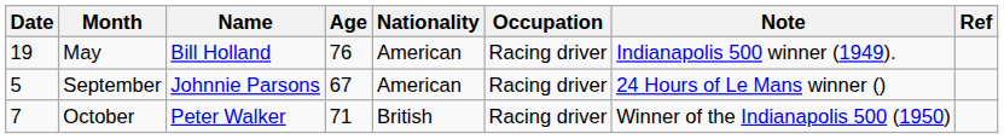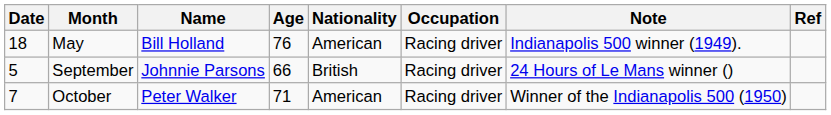 <table class="wikitable" style="font-size:85%;">
 <tr>
 <th>Date</th>
 <th>Month</th>
 <th>Name</th>
 <th>Age</th>
 <th>Nationality</th>
 <th>Occupation</th>
 <th>Note</th>
 <th>Ref</th>
 </tr>
 <tr>
-<td>19</td>
+<td>18</td>
 <td>May</td>
 <td><a href='#'>Bill Holland</a></td>
 <td>76</td>
 <td>American</td>
 <td>Racing driver</td>
 <td><a href='#'>Indianapolis 500</a> winner (<a href='#'>1949</a>).</td>
 <td></td>
 </tr>
 <tr>
 <td>5</td>
 <td>September</td>
 <td><a href='#'>Johnnie Parsons</a></td>
-<td>67</td>
-<td>American</td>
+<td>66</td>
+<td>British</td>
 <td>Racing driver</td>
 <td><a href='#'>24 Hours of Le Mans</a> winner ()</td>
 <td></td>
 </tr>
 <tr>
 <td>7</td>
 <td>October</td>
 <td><a href='#'>Peter Walker</a></td>
 <td>71</td>
-<td>British</td>
+<td>American</td>
 <td>Racing driver</td>
 <td>Winner of the <a href='#'>Indianapolis 500</a> (<a href='#'>1950</a>)</td>
 <td></td>
 </tr>
 </table>
